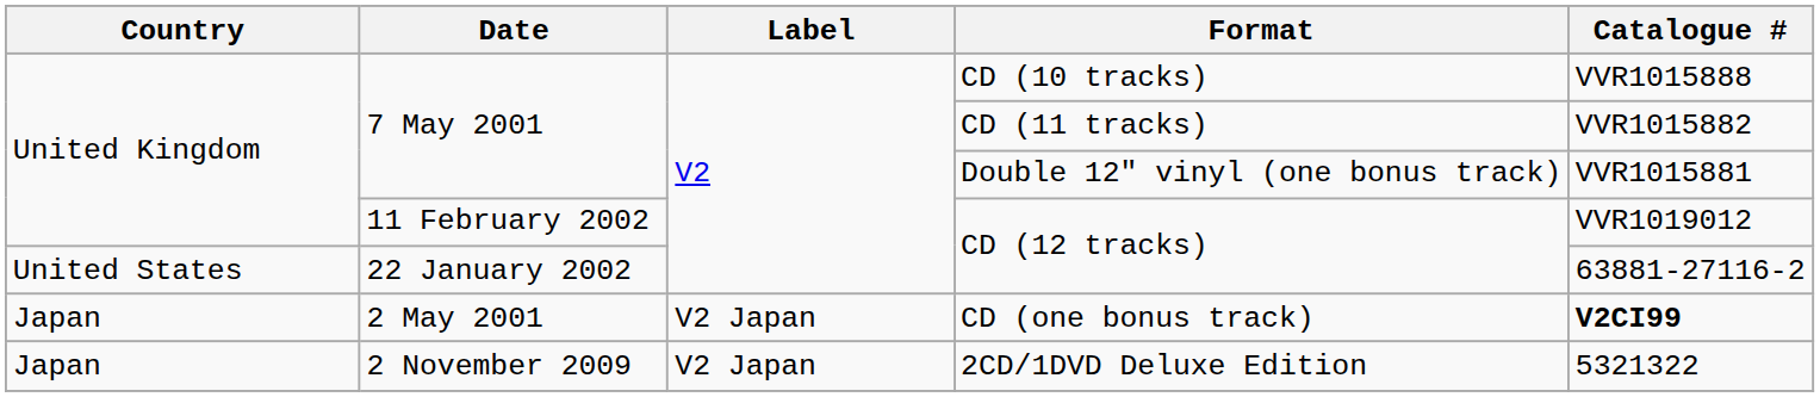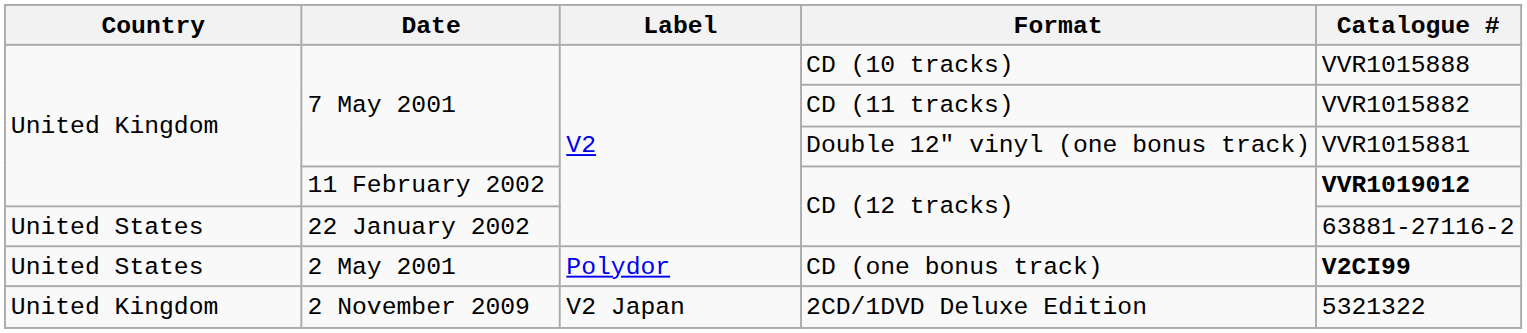 <table class="wikitable">
 <tr>
 <th width="150px">Country</th>
 <th width="130px">Date</th>
 <th width="120px">Label</th>
 <th>Format</th>
 <th>Catalogue #</th>
 </tr>
 <tr>
 <td rowspan="4">United Kingdom</td>
 <td rowspan="3">7 May 2001</td>
 <td rowspan="5"><a href='#'>V2</a></td>
 <td>CD (10 tracks)</td>
 <td>VVR1015888</td>
 </tr>
 <tr>
 <td>CD (11 tracks)</td>
 <td>VVR1015882</td>
 </tr>
 <tr>
 <td>Double 12" vinyl (one bonus track)</td>
 <td>VVR1015881</td>
 </tr>
 <tr>
 <td>11 February 2002</td>
 <td rowspan="2">CD (12 tracks)</td>
-<td>VVR1019012</td>
+<td><strong>VVR1019012</strong></td>
 </tr>
 <tr>
 <td>United States</td>
 <td>22 January 2002</td>
 <td>63881-27116-2</td>
 </tr>
 <tr>
-<td>Japan</td>
+<td>United States</td>
 <td>2 May 2001</td>
-<td>V2 Japan</td>
+<td><a href='#'>Polydor</a></td>
 <td>CD (one bonus track)</td>
 <td><strong>V2CI99</strong></td>
 </tr>
 <tr>
-<td>Japan</td>
+<td>United Kingdom</td>
 <td>2 November 2009</td>
 <td>V2 Japan</td>
 <td>2CD/1DVD Deluxe Edition</td>
 <td>5321322</td>
 </tr>
 </table>
